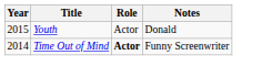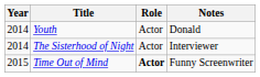 <table class="wikitable sortable">
 <tr>
 <th>Year</th>
 <th>Title</th>
 <th>Role</th>
 <th class="unsortable">Notes</th>
 </tr>
 <tr>
-<td>2015</td>
+<td>2014</td>
 <td><em><a href='#'>Youth</a></em></td>
 <td>Actor</td>
 <td>Donald</td>
 </tr>
 <tr>
 <td>2014</td>
+<td><em><a href='#'>The Sisterhood of Night</a></em></td>
+<td>Actor</td>
+<td>Interviewer</td>
+</tr>
+<tr>
+<td>2015</td>
 <td><em><a href='#'>Time Out of Mind</a></em></td>
 <td><strong>Actor</strong></td>
 <td>Funny Screenwriter</td>
 </tr>
 </table>
